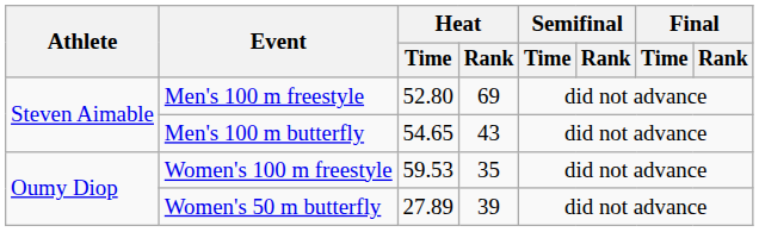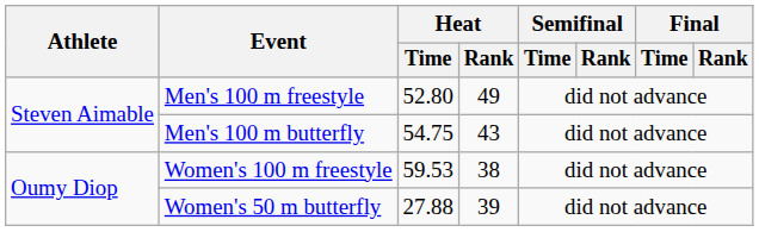 <table class=wikitable style="font-size:90%">
 <tr>
 <th rowspan="2">Athlete</th>
 <th rowspan="2">Event</th>
 <th colspan="2">Heat</th>
 <th colspan="2">Semifinal</th>
 <th colspan="2">Final</th>
 </tr>
 <tr style="font-size:95%">
 <th>Time</th>
 <th>Rank</th>
 <th>Time</th>
 <th>Rank</th>
 <th>Time</th>
 <th>Rank</th>
 </tr>
 <tr align=center>
 <td align=left rowspan=2><a href='#'>Steven Aimable</a></td>
 <td align=left><a href='#'>Men's 100 m freestyle</a></td>
 <td>52.80</td>
-<td>69</td>
+<td>49</td>
 <td colspan=4>did not advance</td>
 </tr>
 <tr align=center>
 <td align=left><a href='#'>Men's 100 m butterfly</a></td>
-<td>54.65</td>
+<td>54.75</td>
 <td>43</td>
 <td colspan=4>did not advance</td>
 </tr>
 <tr align=center>
 <td align=left rowspan=2><a href='#'>Oumy Diop</a></td>
 <td align=left><a href='#'>Women's 100 m freestyle</a></td>
 <td>59.53</td>
-<td>35</td>
+<td>38</td>
 <td colspan=4>did not advance</td>
 </tr>
 <tr align=center>
 <td align=left><a href='#'>Women's 50 m butterfly</a></td>
-<td>27.89</td>
+<td>27.88</td>
 <td>39</td>
 <td colspan=4>did not advance</td>
 </tr>
 </table>
